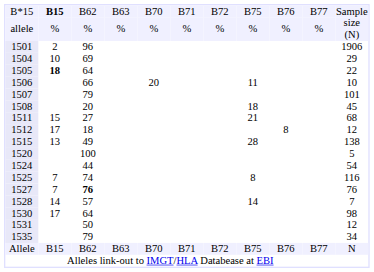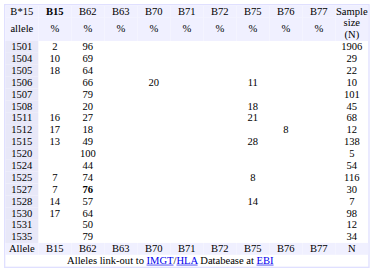 <table border="0" cellspacing="0" cellpadding="0" align="left" style="text-align:center; background:#ffffff; margin-right: 3em; border:2px #e0e0ff solid;">
 <tr style="background:#f0f0ff">
 <td style="width:50px">B*15</td>
 <td style="width:50px"><strong>B15</strong></td>
 <td style="width:50px">B62</td>
 <td style="width:50px">B63</td>
 <td style="width:50px">B70</td>
 <td style="width:50px">B71</td>
 <td style="width:50px">B72</td>
 <td style="width:50px">B75</td>
 <td style="width:50px">B76</td>
 <td style="width:50px">B77</td>
 <td style="width:50px">Sample</td>
 </tr>
 <tr style="background:#f0f0ff">
 <td>allele</td>
 <td>%</td>
 <td>%</td>
 <td>%</td>
 <td>%</td>
 <td>%</td>
 <td>%</td>
 <td>%</td>
 <td>%</td>
 <td>%</td>
 <td>size (N)</td>
 </tr>
 <tr>
 <td style = "background:#e8e8f8">1501</td>
 <td>2</td>
 <td>96</td>
 <td></td>
 <td></td>
 <td></td>
 <td></td>
 <td></td>
 <td></td>
 <td></td>
 <td>1906</td>
 </tr>
 <tr>
 <td style = "background:#e8e8f8">1504</td>
 <td>10</td>
 <td>69</td>
 <td></td>
 <td></td>
 <td></td>
 <td></td>
 <td></td>
 <td></td>
 <td></td>
 <td>29</td>
 </tr>
 <tr>
 <td style = "background:#e8e8f8">1505</td>
-<td><strong>18</strong></td>
+<td>18</td>
 <td>64</td>
 <td></td>
 <td></td>
 <td></td>
 <td></td>
 <td></td>
 <td></td>
 <td></td>
 <td>22</td>
 </tr>
 <tr>
 <td style = "background:#e8e8f8">1506</td>
 <td></td>
 <td>66</td>
 <td></td>
 <td>20</td>
 <td></td>
 <td></td>
 <td>11</td>
 <td></td>
 <td></td>
 <td>10</td>
 </tr>
 <tr>
 <td style = "background:#e8e8f8">1507</td>
 <td></td>
 <td>79</td>
 <td></td>
 <td></td>
 <td></td>
 <td></td>
 <td></td>
 <td></td>
 <td></td>
 <td>101</td>
 </tr>
 <tr>
 <td style = "background:#e8e8f8">1508</td>
 <td></td>
 <td>20</td>
 <td></td>
 <td></td>
 <td></td>
 <td></td>
 <td>18</td>
 <td></td>
 <td></td>
 <td>45</td>
 </tr>
 <tr>
 <td style = "background:#e8e8f8">1511</td>
-<td>15</td>
+<td>16</td>
 <td>27</td>
 <td></td>
 <td></td>
 <td></td>
 <td></td>
 <td>21</td>
 <td></td>
 <td></td>
 <td>68</td>
 </tr>
 <tr>
 <td style = "background:#e8e8f8">1512</td>
 <td>17</td>
 <td>18</td>
 <td></td>
 <td></td>
 <td></td>
 <td></td>
 <td></td>
 <td>8</td>
 <td></td>
 <td>12</td>
 </tr>
 <tr>
 <td style = "background:#e8e8f8">1515</td>
 <td>13</td>
 <td>49</td>
 <td></td>
 <td></td>
 <td></td>
 <td></td>
 <td>28</td>
 <td></td>
 <td></td>
 <td>138</td>
 </tr>
 <tr>
 <td style = "background:#e8e8f8">1520</td>
 <td></td>
 <td>100</td>
 <td></td>
 <td></td>
 <td></td>
 <td></td>
 <td></td>
 <td></td>
 <td></td>
 <td>5</td>
 </tr>
 <tr>
 <td style = "background:#e8e8f8">1524</td>
 <td></td>
 <td>44</td>
 <td></td>
 <td></td>
 <td></td>
 <td></td>
 <td></td>
 <td></td>
 <td></td>
 <td>54</td>
 </tr>
 <tr>
 <td style = "background:#e8e8f8">1525</td>
 <td>7</td>
 <td>74</td>
 <td></td>
 <td></td>
 <td></td>
 <td></td>
 <td>8</td>
 <td></td>
 <td></td>
 <td>116</td>
 </tr>
 <tr>
 <td style = "background:#e8e8f8">1527</td>
 <td>7</td>
 <td><strong>76</strong></td>
 <td></td>
 <td></td>
 <td></td>
 <td></td>
 <td></td>
 <td></td>
 <td></td>
-<td>76</td>
+<td>30</td>
 </tr>
 <tr>
 <td style = "background:#e8e8f8">1528</td>
 <td>14</td>
 <td>57</td>
 <td></td>
 <td></td>
 <td></td>
 <td></td>
 <td>14</td>
 <td></td>
 <td></td>
 <td>7</td>
 </tr>
 <tr>
 <td style = "background:#e8e8f8">1530</td>
 <td>17</td>
 <td>64</td>
 <td></td>
 <td></td>
 <td></td>
 <td></td>
 <td></td>
 <td></td>
 <td></td>
 <td>98</td>
 </tr>
 <tr>
 <td style = "background:#e8e8f8">1531</td>
 <td></td>
 <td>50</td>
 <td></td>
 <td></td>
 <td></td>
 <td></td>
 <td></td>
 <td></td>
 <td></td>
 <td>12</td>
 </tr>
 <tr>
 <td style = "background:#e8e8f8">1535</td>
 <td></td>
 <td>79</td>
 <td></td>
 <td></td>
 <td></td>
 <td></td>
 <td></td>
 <td></td>
 <td></td>
 <td>34</td>
 </tr>
 <tr style="background:#f0f0ff">
 <td>Allele</td>
 <td>B15</td>
 <td>B62</td>
 <td>B63</td>
 <td>B70</td>
 <td>B71</td>
 <td>B72</td>
 <td>B75</td>
 <td>B76</td>
 <td>B77</td>
 <td>N</td>
 </tr>
 <tr>
 <td colspan = 10>Alleles link-out to <a href='#'>IMGT</a>/<a href='#'>HLA</a> Databease at <a href='#'>EBI</a></td>
 </tr>
 </table>
